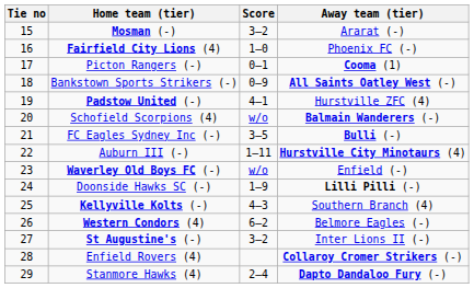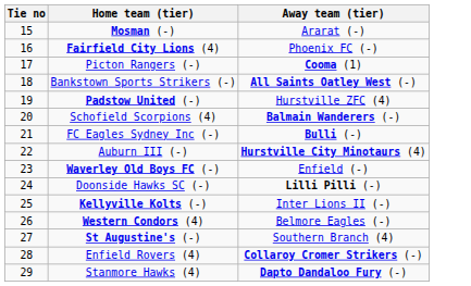 <table class="wikitable" style="text-align:center">
 <tr>
 <th>Tie no</th>
 <th>Home team (tier)</th>
-<th>Score</th>
 <th>Away team (tier)</th>
 </tr>
 <tr>
 <td>15</td>
 <td><strong><a href='#'>Mosman</a></strong> (-)</td>
-<td>3–2</td>
 <td><a href='#'>Ararat</a> (-)</td>
 </tr>
 <tr>
 <td>16</td>
 <td><strong><a href='#'>Fairfield City Lions</a></strong> (4)</td>
-<td>1–0</td>
 <td><a href='#'>Phoenix FC</a> (-)</td>
 </tr>
 <tr>
 <td>17</td>
 <td><a href='#'>Picton Rangers</a> (-)</td>
-<td>0–1</td>
 <td><strong><a href='#'>Cooma</a></strong> (1)</td>
 </tr>
 <tr>
 <td>18</td>
 <td><a href='#'>Bankstown Sports Strikers</a> (-)</td>
-<td>0–9</td>
 <td><strong><a href='#'>All Saints Oatley West</a></strong> (-)</td>
 </tr>
 <tr>
 <td>19</td>
 <td><strong><a href='#'>Padstow United</a></strong> (-)</td>
-<td>4–1</td>
 <td><a href='#'>Hurstville ZFC</a> (4)</td>
 </tr>
 <tr>
 <td>20</td>
 <td><a href='#'>Schofield Scorpions</a> (4)</td>
-<td><a href='#'>w/o</a></td>
 <td><strong><a href='#'>Balmain Wanderers</a></strong> (-)</td>
 </tr>
 <tr>
 <td>21</td>
 <td><a href='#'>FC Eagles Sydney Inc</a> (-)</td>
-<td>3–5</td>
 <td><strong><a href='#'>Bulli</a></strong> (-)</td>
 </tr>
 <tr>
 <td>22</td>
 <td><a href='#'>Auburn III</a> (-)</td>
-<td>1–11</td>
 <td><strong><a href='#'>Hurstville City Minotaurs</a></strong> (4)</td>
 </tr>
 <tr>
 <td>23</td>
 <td><strong><a href='#'>Waverley Old Boys FC</a></strong> (-)</td>
-<td><a href='#'>w/o</a></td>
 <td><a href='#'>Enfield</a> (-)</td>
 </tr>
 <tr>
 <td>24</td>
 <td><a href='#'>Doonside Hawks SC</a> (-)</td>
-<td>1–9</td>
 <td><strong>Lilli Pilli</strong> (-)</td>
 </tr>
 <tr>
 <td>25</td>
 <td><strong><a href='#'>Kellyville Kolts</a></strong> (-)</td>
-<td>4–3</td>
-<td><a href='#'>Southern Branch</a> (4)</td>
+<td><a href='#'>Inter Lions II</a> (-)</td>
 </tr>
 <tr>
 <td>26</td>
 <td><strong><a href='#'>Western Condors</a></strong> (4)</td>
-<td>6–2</td>
 <td><a href='#'>Belmore Eagles</a> (-)</td>
 </tr>
 <tr>
 <td>27</td>
 <td><strong><a href='#'>St Augustine's</a></strong> (-)</td>
-<td>3–2</td>
-<td><a href='#'>Inter Lions II</a> (-)</td>
+<td><a href='#'>Southern Branch</a> (4)</td>
 </tr>
 <tr>
 <td>28</td>
 <td><a href='#'>Enfield Rovers</a> (4)</td>
-<td></td>
 <td><strong><a href='#'>Collaroy Cromer Strikers</a></strong> (-)</td>
 </tr>
 <tr>
 <td>29</td>
 <td><a href='#'>Stanmore Hawks</a> (4)</td>
-<td>2–4</td>
 <td><strong><a href='#'>Dapto Dandaloo Fury</a></strong> (-)</td>
 </tr>
 </table>
